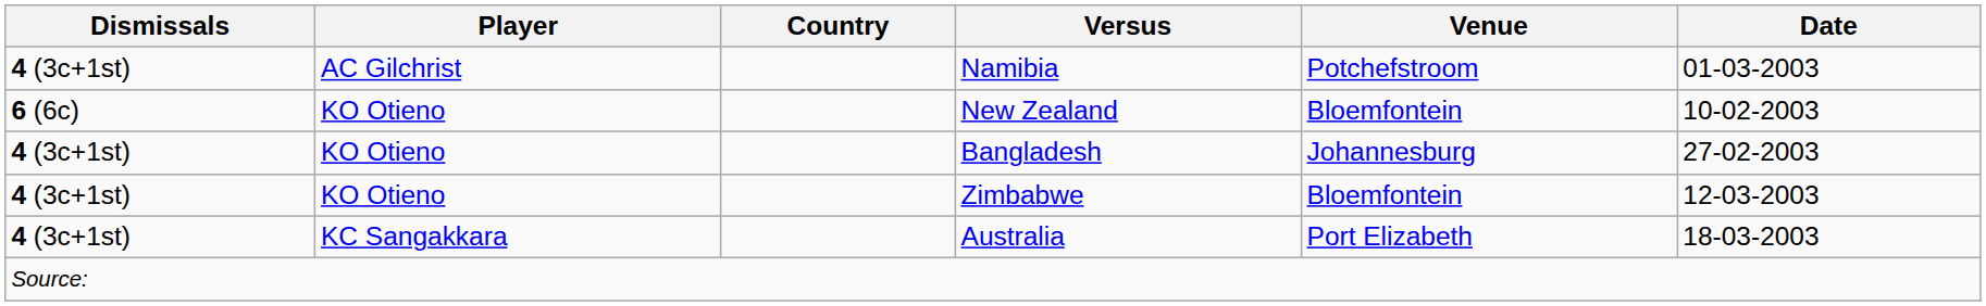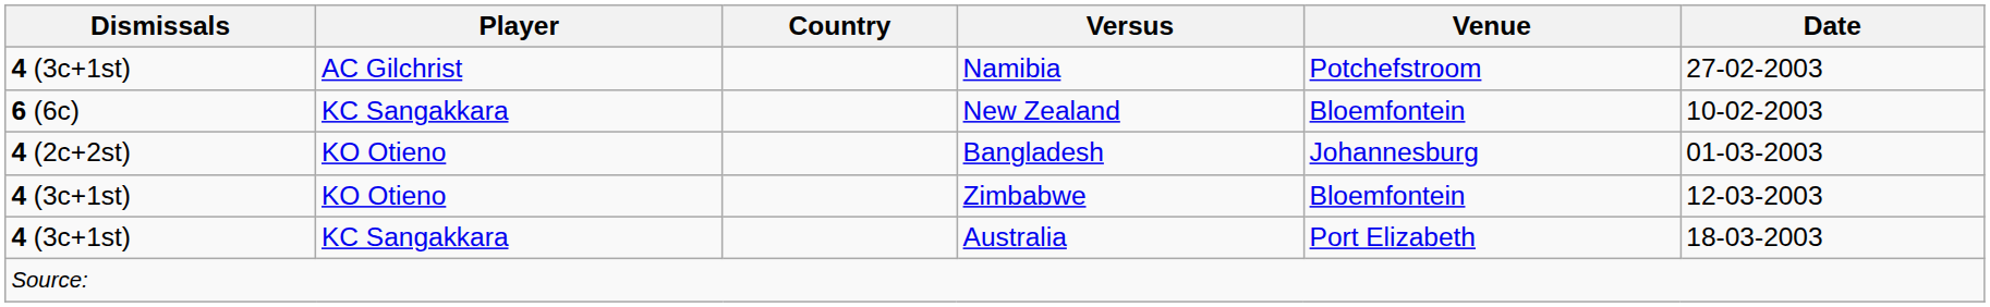 <table class="wikitable" width="75%">
 <tr>
 <th>Dismissals</th>
 <th>Player</th>
 <th>Country</th>
 <th>Versus</th>
 <th>Venue</th>
 <th>Date</th>
 </tr>
 <tr>
 <td><strong>4</strong> (3c+1st)</td>
 <td><a href='#'>AC Gilchrist</a></td>
 <td></td>
 <td><a href='#'>Namibia</a></td>
 <td><a href='#'>Potchefstroom</a></td>
-<td>01-03-2003</td>
+<td>27-02-2003</td>
 </tr>
 <tr>
 <td><strong>6</strong> (6c)</td>
-<td><a href='#'>KO Otieno</a></td>
+<td><a href='#'>KC Sangakkara</a></td>
 <td></td>
 <td><a href='#'>New Zealand</a></td>
 <td><a href='#'>Bloemfontein</a></td>
 <td>10-02-2003</td>
 </tr>
 <tr>
-<td><strong>4</strong> (3c+1st)</td>
+<td><strong>4</strong> (2c+2st)</td>
 <td><a href='#'>KO Otieno</a></td>
 <td></td>
 <td><a href='#'>Bangladesh</a></td>
 <td><a href='#'>Johannesburg</a></td>
-<td>27-02-2003</td>
+<td>01-03-2003</td>
 </tr>
 <tr>
 <td><strong>4</strong> (3c+1st)</td>
 <td><a href='#'>KO Otieno</a></td>
 <td></td>
 <td><a href='#'>Zimbabwe</a></td>
 <td><a href='#'>Bloemfontein</a></td>
 <td>12-03-2003</td>
 </tr>
 <tr>
 <td><strong>4</strong> (3c+1st)</td>
 <td><a href='#'>KC Sangakkara</a></td>
 <td></td>
 <td><a href='#'>Australia</a></td>
 <td><a href='#'>Port Elizabeth</a></td>
 <td>18-03-2003</td>
 </tr>
 <tr>
 <td colspan=6><small><em>Source: </em></small></td>
 </tr>
 </table>
